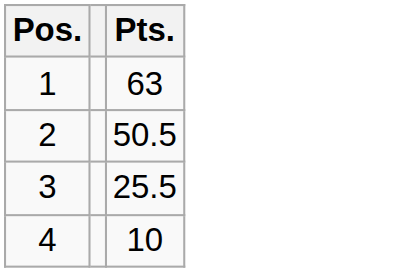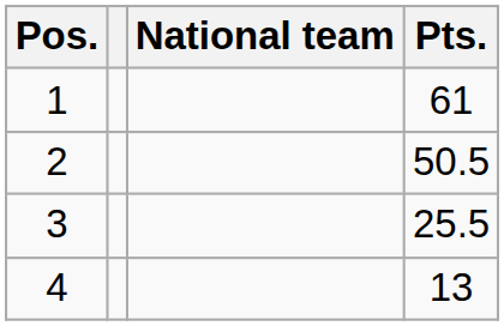 <table class=wikitable>
 <tr>
 <th>Pos.</th>
 <th></th>
+<th>National team</th>
 <th>Pts.</th>
 </tr>
 <tr align=center >
 <td>1</td>
 <td></td>
-<td>63</td>
+<td align=left></td>
+<td>61</td>
 </tr>
 <tr align=center >
 <td>2</td>
 <td></td>
+<td align=left></td>
 <td>50.5</td>
 </tr>
 <tr align=center >
 <td>3</td>
 <td></td>
+<td align=left></td>
 <td>25.5</td>
 </tr>
 <tr align=center>
 <td>4</td>
 <td></td>
-<td>10</td>
+<td align=left></td>
+<td>13</td>
 </tr>
 </table>
